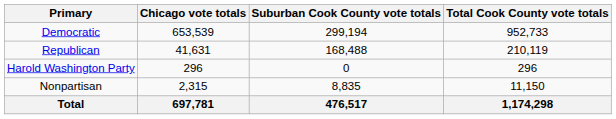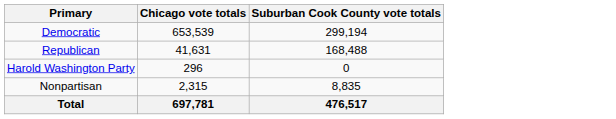 <table class="wikitable" style="text-align: center">
 <tr>
 <th>Primary</th>
 <th>Chicago vote totals</th>
 <th>Suburban Cook County vote totals</th>
-<th>Total Cook County vote totals</th>
 </tr>
 <tr>
 <td><a href='#'>Democratic</a></td>
 <td>653,539</td>
 <td>299,194</td>
-<td>952,733</td>
 </tr>
 <tr>
 <td><a href='#'>Republican</a></td>
 <td>41,631</td>
 <td>168,488</td>
-<td>210,119</td>
 </tr>
 <tr>
 <td><a href='#'>Harold Washington Party</a></td>
 <td>296</td>
 <td>0</td>
-<td>296</td>
 </tr>
 <tr>
 <td>Nonpartisan</td>
 <td>2,315</td>
 <td>8,835</td>
-<td>11,150</td>
 </tr>
 <tr>
 <th>Total</th>
 <th>697,781</th>
 <th>476,517</th>
-<th>1,174,298</th>
 </tr>
 </table>
